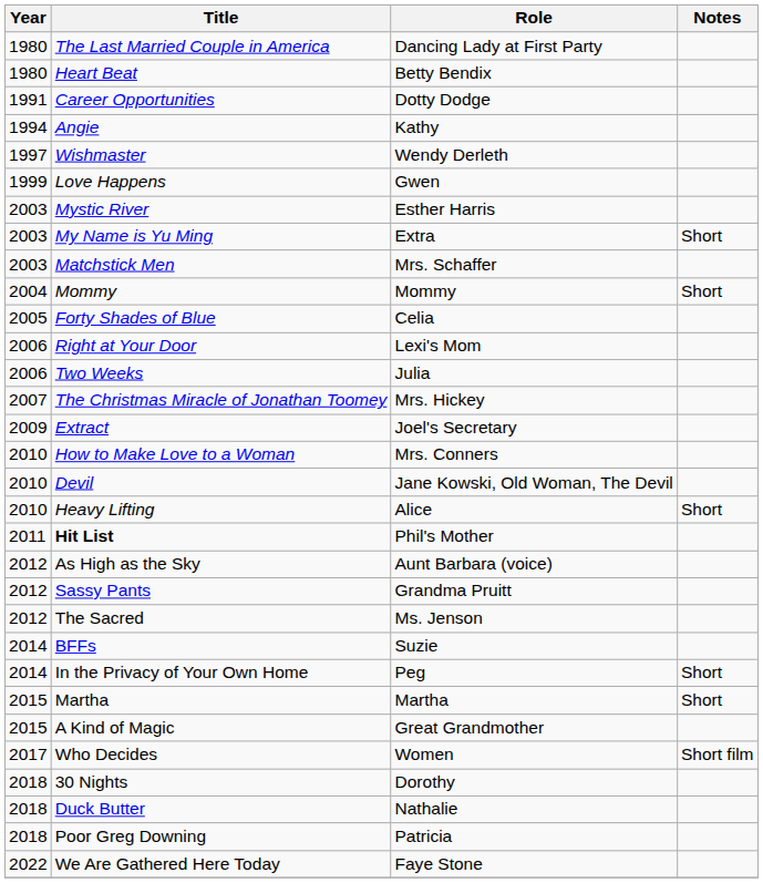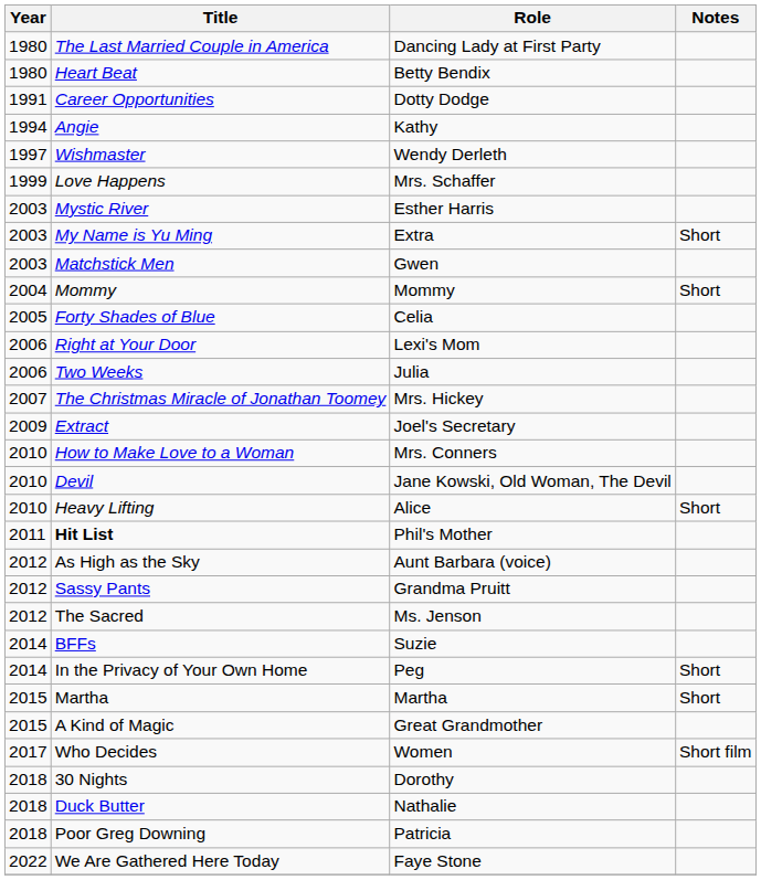 <table class="wikitable sortable">
 <tr>
 <th>Year</th>
 <th>Title</th>
 <th>Role</th>
 <th>Notes</th>
 </tr>
 <tr>
 <td>1980</td>
 <td><em><a href='#'>The Last Married Couple in America</a></em></td>
 <td>Dancing Lady at First Party</td>
 <td></td>
 </tr>
 <tr>
 <td>1980</td>
 <td><em><a href='#'>Heart Beat</a></em></td>
 <td>Betty Bendix</td>
 <td></td>
 </tr>
 <tr>
 <td>1991</td>
 <td><em><a href='#'>Career Opportunities</a></em></td>
 <td>Dotty Dodge</td>
 <td></td>
 </tr>
 <tr>
 <td>1994</td>
 <td><em><a href='#'>Angie</a></em></td>
 <td>Kathy</td>
 <td></td>
 </tr>
 <tr>
 <td>1997</td>
 <td><em><a href='#'>Wishmaster</a></em></td>
 <td>Wendy Derleth</td>
 <td></td>
 </tr>
 <tr>
 <td>1999</td>
 <td><em>Love Happens</em></td>
-<td>Gwen</td>
+<td>Mrs. Schaffer</td>
 <td></td>
 </tr>
 <tr>
 <td>2003</td>
 <td><em><a href='#'>Mystic River</a></em></td>
 <td>Esther Harris</td>
 <td></td>
 </tr>
 <tr>
 <td>2003</td>
 <td><em><a href='#'>My Name is Yu Ming</a></em></td>
 <td>Extra</td>
 <td>Short</td>
 </tr>
 <tr>
 <td>2003</td>
 <td><em><a href='#'>Matchstick Men</a></em></td>
-<td>Mrs. Schaffer</td>
+<td>Gwen</td>
 <td></td>
 </tr>
 <tr>
 <td>2004</td>
 <td><em>Mommy</em></td>
 <td>Mommy</td>
 <td>Short</td>
 </tr>
 <tr>
 <td>2005</td>
 <td><em><a href='#'>Forty Shades of Blue</a></em></td>
 <td>Celia</td>
 <td></td>
 </tr>
 <tr>
 <td>2006</td>
 <td><em><a href='#'>Right at Your Door</a></em></td>
 <td>Lexi's Mom</td>
 <td></td>
 </tr>
 <tr>
 <td>2006</td>
 <td><em><a href='#'>Two Weeks</a></em></td>
 <td>Julia</td>
 <td></td>
 </tr>
 <tr>
 <td>2007</td>
 <td><em><a href='#'>The Christmas Miracle of Jonathan Toomey</a></em></td>
 <td>Mrs. Hickey</td>
 <td></td>
 </tr>
 <tr>
 <td>2009</td>
 <td><em><a href='#'>Extract</a></em></td>
 <td>Joel's Secretary</td>
 <td></td>
 </tr>
 <tr>
 <td>2010</td>
 <td><em><a href='#'>How to Make Love to a Woman</a></em></td>
 <td>Mrs. Conners</td>
 <td></td>
 </tr>
 <tr>
 <td>2010</td>
 <td><em><a href='#'>Devil</a></em></td>
 <td>Jane Kowski, Old Woman, The Devil</td>
 <td></td>
 </tr>
 <tr>
 <td>2010</td>
 <td><em>Heavy Lifting</em></td>
 <td>Alice</td>
 <td>Short</td>
 </tr>
 <tr>
 <td>2011</td>
 <td><strong>Hit List<em></td>
 <td>Phil's Mother</td>
 <td></td>
 </tr>
 <tr>
 <td>2012</td>
 <td></em>As High as the Sky<em></td>
 <td>Aunt Barbara (voice)</td>
 <td></td>
 </tr>
 <tr>
 <td>2012</td>
 <td></em><a href='#'>Sassy Pants</a><em></td>
 <td>Grandma Pruitt</td>
 <td></td>
 </tr>
 <tr>
 <td>2012</td>
 <td></em>The Sacred<em></td>
 <td>Ms. Jenson</td>
 <td></td>
 </tr>
 <tr>
 <td>2014</td>
 <td></em><a href='#'>BFFs</a><em></td>
 <td>Suzie</td>
 <td></td>
 </tr>
 <tr>
 <td>2014</td>
 <td></em>In the Privacy of Your Own Home<em></td>
 <td>Peg</td>
 <td>Short</td>
 </tr>
 <tr>
 <td>2015</td>
 <td></em>Martha<em></td>
 <td>Martha</td>
 <td>Short</td>
 </tr>
 <tr>
 <td>2015</td>
 <td></em>A Kind of Magic<em></td>
 <td>Great Grandmother</td>
 <td></td>
 </tr>
 <tr>
 <td>2017</td>
 <td></em>Who Decides<em></td>
 <td>Women</td>
 <td>Short film</td>
 </tr>
 <tr>
 <td>2018</td>
 <td></em>30 Nights<em></td>
 <td>Dorothy</td>
 <td></td>
 </tr>
 <tr>
 <td>2018</td>
 <td></em><a href='#'>Duck Butter</a><em></td>
 <td>Nathalie</td>
 <td></td>
 </tr>
 <tr>
 <td>2018</td>
 <td></em>Poor Greg Downing<em></td>
 <td>Patricia</td>
 <td></td>
 </tr>
 <tr>
 <td>2022</td>
 <td></em>We Are Gathered Here Today<em></td>
 <td>Faye Stone</td>
 <td></td>
 </tr>
 <tr>
 </tr>
 </table>
